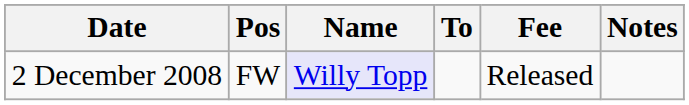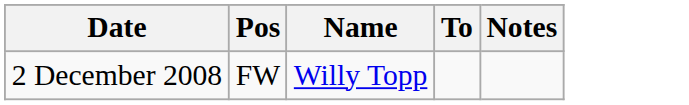 <table class="wikitable">
 <tr>
 <th>Date</th>
 <th>Pos</th>
 <th>Name</th>
 <th>To</th>
-<th>Fee</th>
 <th>Notes</th>
 </tr>
 <tr>
 <td>2 December 2008</td>
 <td>FW</td>
-<td style="background: lavender;"> <a href='#'>Willy Topp</a></td>
+<td> <a href='#'>Willy Topp</a></td>
 <td></td>
-<td>Released</td>
 <td></td>
 </tr>
 </table>
